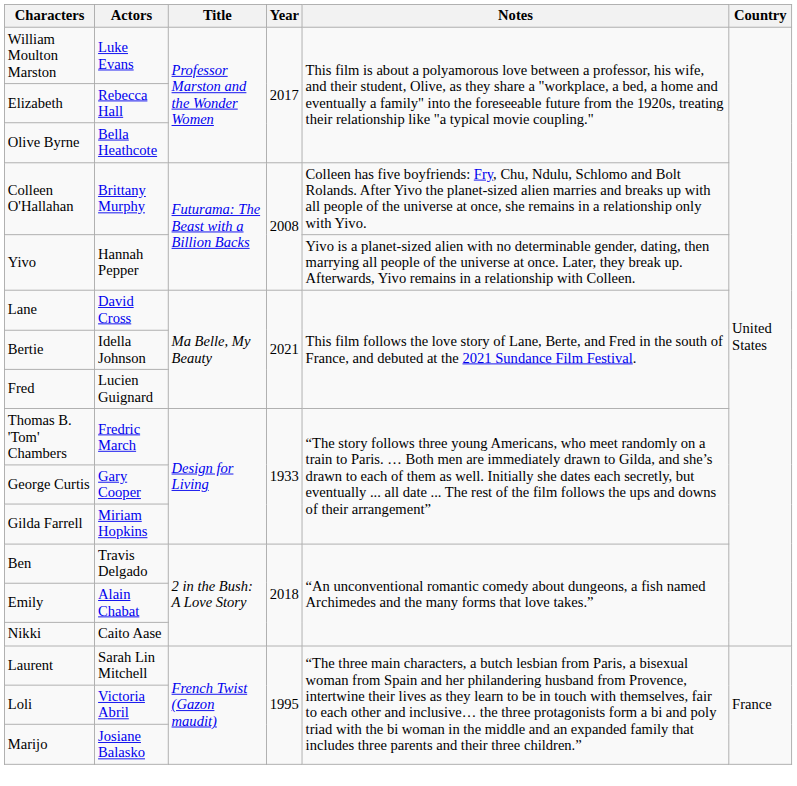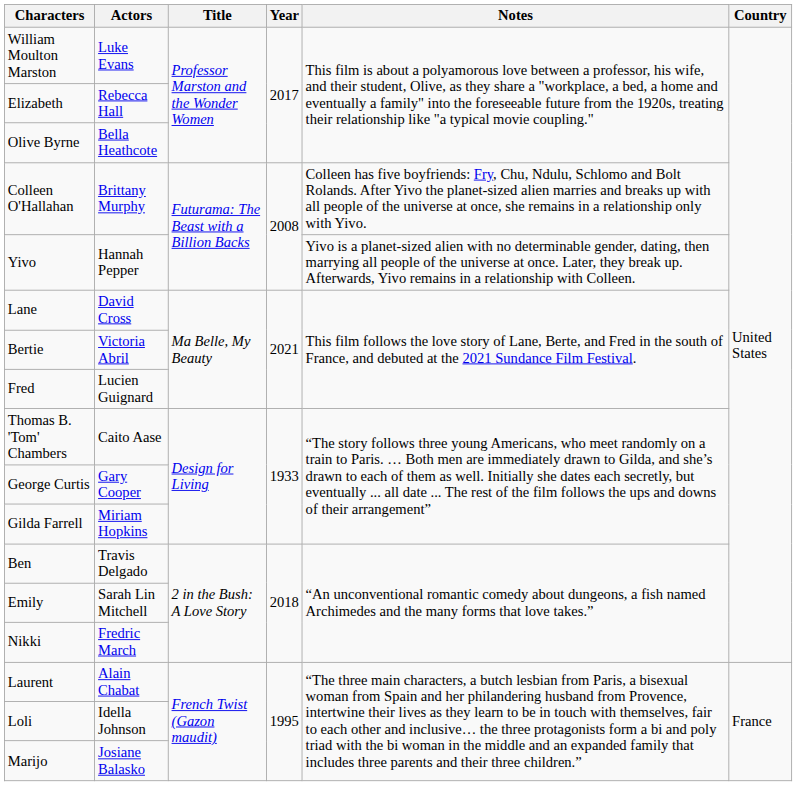 <table class="wikitable sortable" style="width:98%">
 <tr>
 <th>Characters</th>
 <th>Actors</th>
 <th>Title</th>
 <th>Year</th>
 <th>Notes</th>
 <th>Country</th>
 </tr>
 <tr>
 <td>William Moulton Marston</td>
 <td><a href='#'>Luke Evans</a></td>
 <td rowspan="3"><em><a href='#'>Professor Marston and the Wonder Women</a></em></td>
 <td rowspan="3">2017</td>
 <td rowspan="3">This film is about a polyamorous love between a professor, his wife, and their student, Olive, as they share a "workplace, a bed, a home and eventually a family" into the foreseeable future from the 1920s, treating their relationship like "a typical movie coupling."</td>
 <td rowspan="14">United States</td>
 </tr>
 <tr>
 <td>Elizabeth</td>
 <td><a href='#'>Rebecca Hall</a></td>
 </tr>
 <tr>
 <td>Olive Byrne</td>
 <td><a href='#'>Bella Heathcote</a></td>
 </tr>
 <tr>
 <td>Colleen O'Hallahan</td>
 <td><a href='#'>Brittany Murphy</a></td>
 <td rowspan="2"><em><a href='#'>Futurama: The Beast with a Billion Backs</a></em></td>
 <td rowspan="2">2008</td>
 <td>Colleen has five boyfriends: <a href='#'>Fry</a>, Chu, Ndulu, Schlomo and Bolt Rolands. After Yivo the planet-sized alien marries and breaks up with all people of the universe at once, she remains in a relationship only with Yivo.</td>
 </tr>
 <tr>
 <td>Yivo</td>
 <td>Hannah Pepper</td>
 <td>Yivo is a planet-sized alien with no determinable gender, dating, then marrying all people of the universe at once. Later, they break up. Afterwards, Yivo remains in a relationship with Colleen.</td>
 </tr>
 <tr>
 <td>Lane</td>
 <td><a href='#'>David Cross</a></td>
 <td rowspan="3"><em>Ma Belle, My Beauty</em></td>
 <td rowspan="3">2021</td>
 <td rowspan="3">This film follows the love story of Lane, Berte, and Fred in the south of France, and debuted at the <a href='#'>2021 Sundance Film Festival</a>.</td>
 </tr>
 <tr>
 <td>Bertie</td>
-<td>Idella Johnson</td>
+<td><a href='#'>Victoria Abril</a></td>
 </tr>
 <tr>
 <td>Fred</td>
 <td>Lucien Guignard</td>
 </tr>
 <tr>
 <td>Thomas B. 'Tom' Chambers</td>
-<td><a href='#'>Fredric March</a></td>
+<td>Caito Aase</td>
 <td rowspan="3"><em><a href='#'>Design for Living</a></em></td>
 <td rowspan="3">1933</td>
 <td rowspan="3">“The story follows three young Americans, who meet randomly on a train to Paris. … Both men are immediately drawn to Gilda, and she’s drawn to each of them as well. Initially she dates each secretly, but eventually ... all date ... The rest of the film follows the ups and downs of their arrangement” </td>
 </tr>
 <tr>
 <td>George Curtis</td>
 <td><a href='#'>Gary Cooper</a></td>
 </tr>
 <tr>
 <td>Gilda Farrell</td>
 <td><a href='#'>Miriam Hopkins</a></td>
 </tr>
 <tr>
 <td>Ben</td>
 <td>Travis Delgado</td>
 <td rowspan="3"><em>2 in the Bush: A Love Story</em></td>
 <td rowspan="3">2018</td>
 <td rowspan="3">“An unconventional romantic comedy about dungeons, a fish named Archimedes and the many forms that love takes.”<br></td>
 </tr>
 <tr>
 <td>Emily</td>
-<td><a href='#'>Alain Chabat</a></td>
+<td>Sarah Lin Mitchell</td>
 </tr>
 <tr>
 <td>Nikki</td>
-<td>Caito Aase</td>
+<td><a href='#'>Fredric March</a></td>
 </tr>
 <tr>
 <td>Laurent</td>
-<td>Sarah Lin Mitchell</td>
+<td><a href='#'>Alain Chabat</a></td>
 <td rowspan="3"><em><a href='#'> French Twist (Gazon maudit)</a></em></td>
 <td rowspan="3">1995</td>
 <td rowspan="3">“The three main characters, a butch lesbian from Paris, a bisexual woman from Spain and her philandering husband from Provence, intertwine their lives as they learn to be in touch with themselves, fair to each other and inclusive… the three protagonists form a bi and poly triad with the bi woman in the middle and an expanded family that includes three parents and their three children.”<br></td>
 <td rowspan="4">France</td>
 </tr>
 <tr>
 <td>Loli</td>
-<td><a href='#'>Victoria Abril</a></td>
+<td>Idella Johnson</td>
 </tr>
 <tr>
 <td>Marijo</td>
 <td><a href='#'>Josiane Balasko</a></td>
 </tr>
 </table>
